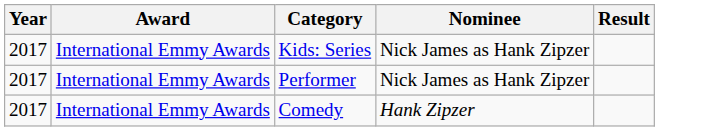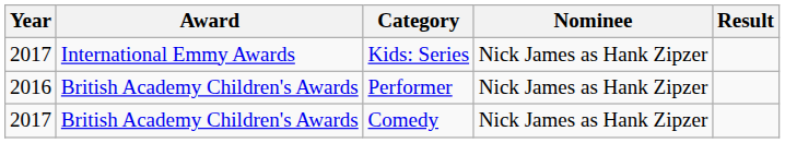 <table class="wikitable sortable">
 <tr>
 <th>Year</th>
 <th>Award</th>
 <th>Category</th>
 <th>Nominee</th>
 <th>Result</th>
 </tr>
 <tr>
 <td>2017</td>
 <td><a href='#'>International Emmy Awards</a></td>
 <td><a href='#'>Kids: Series</a></td>
 <td>Nick James as Hank Zipzer</td>
 <td></td>
 </tr>
 <tr>
-<td>2017</td>
-<td><a href='#'>International Emmy Awards</a></td>
+<td>2016</td>
+<td><a href='#'>British Academy Children's Awards</a></td>
 <td><a href='#'>Performer</a></td>
 <td>Nick James as Hank Zipzer</td>
 <td></td>
 </tr>
 <tr>
 <td>2017</td>
-<td><a href='#'>International Emmy Awards</a></td>
+<td><a href='#'>British Academy Children's Awards</a></td>
 <td><a href='#'>Comedy</a></td>
-<td><em>Hank Zipzer</em></td>
+<td>Nick James as Hank Zipzer</td>
 <td></td>
 </tr>
 </table>
